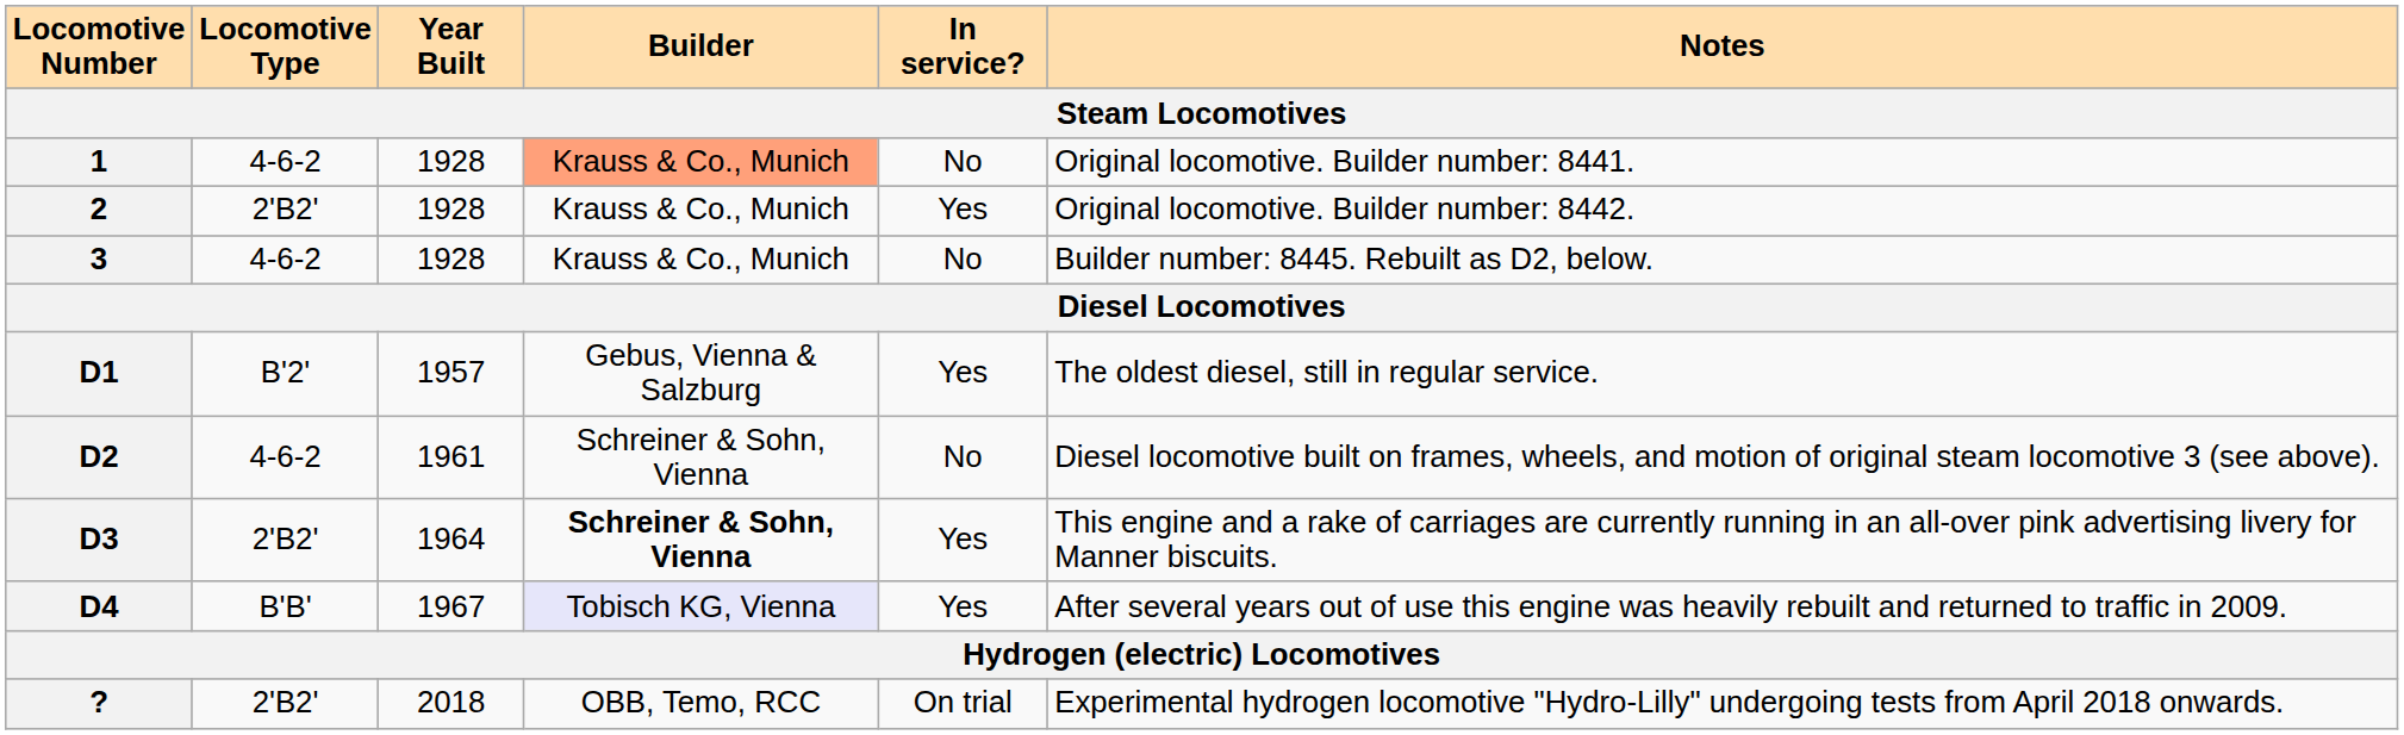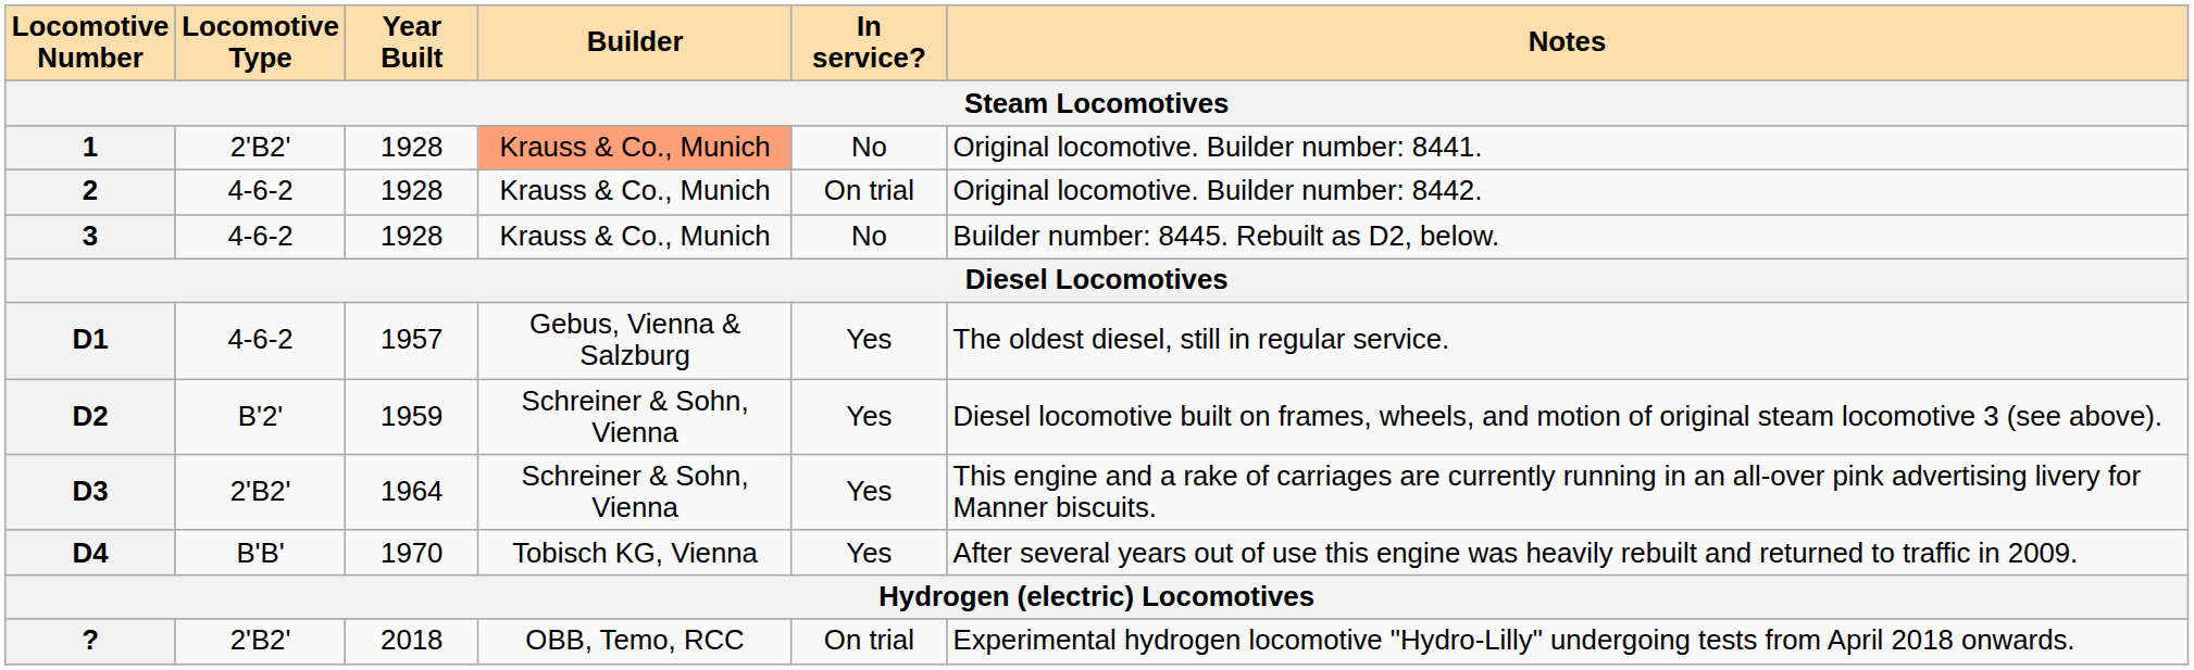 <table class="wikitable">
 <tr>
 <th style="background:#ffdead;">Locomotive<br>Number</th>
 <th style="background:#ffdead;">Locomotive<br>Type</th>
 <th style="background:#ffdead;">Year Built</th>
 <th style="background:#ffdead;">Builder</th>
 <th style="background:#ffdead;">In service?</th>
 <th style="background:#ffdead;">Notes</th>
 </tr>
 <tr>
 <th colspan=6>Steam Locomotives</th>
 </tr>
 <tr>
 <th align="center">1</th>
-<td align="center">4-6-2</td>
+<td align="center">2'B2'</td>
 <td align="center">1928</td>
 <td align="center" style="background: lightsalmon;">Krauss & Co., Munich</td>
 <td align="center">No</td>
 <td>Original locomotive. Builder number: 8441.</td>
 </tr>
 <tr>
 <th align="center">2</th>
-<td align="center">2'B2'</td>
+<td align="center">4-6-2</td>
 <td align="center">1928</td>
 <td align="center">Krauss & Co., Munich</td>
-<td align="center">Yes</td>
+<td align="center">On trial</td>
 <td>Original locomotive. Builder number: 8442.</td>
 </tr>
 <tr>
 <th align="center">3</th>
 <td align="center">4-6-2</td>
 <td align="center">1928</td>
 <td align="center">Krauss & Co., Munich</td>
 <td align="center">No</td>
 <td>Builder number: 8445. Rebuilt as D2, below.</td>
 </tr>
 <tr>
 <th colspan=6>Diesel Locomotives</th>
 </tr>
 <tr>
 <th align="center">D1</th>
-<td align="center">B'2'</td>
+<td align="center">4-6-2</td>
 <td align="center">1957</td>
 <td align="center">Gebus, Vienna & Salzburg</td>
 <td align="center">Yes</td>
 <td>The oldest diesel, still in regular service.</td>
 </tr>
 <tr>
 <th align="center">D2</th>
-<td align="center">4-6-2</td>
-<td align="center">1961</td>
+<td align="center">B'2'</td>
+<td align="center">1959</td>
 <td align="center">Schreiner & Sohn, Vienna</td>
-<td align="center">No</td>
+<td align="center">Yes</td>
 <td>Diesel locomotive built on frames, wheels, and motion of original steam locomotive 3 (see above).</td>
 </tr>
 <tr>
 <th align="center">D3</th>
 <td align="center">2'B2'</td>
 <td align="center">1964</td>
-<td align="center"><strong>Schreiner & Sohn, Vienna</strong></td>
+<td align="center">Schreiner & Sohn, Vienna</td>
 <td align="center">Yes</td>
 <td>This engine and a rake of carriages are currently running in an all-over pink advertising livery for Manner biscuits.</td>
 </tr>
 <tr>
 <th align="center">D4</th>
 <td align="center">B'B'</td>
-<td align="center">1967</td>
-<td align="center" style="background: lavender;">Tobisch KG, Vienna</td>
+<td align="center">1970</td>
+<td align="center">Tobisch KG, Vienna</td>
 <td align="center">Yes</td>
 <td>After several years out of use this engine was heavily rebuilt and returned to traffic in 2009.</td>
 </tr>
 <tr>
 <th colspan=6>Hydrogen (electric) Locomotives</th>
 </tr>
 <tr>
 <th align="center">?</th>
 <td align="center">2'B2'</td>
 <td align="center">2018</td>
 <td align="center">OBB, Temo, RCC</td>
 <td align="center">On trial</td>
 <td>Experimental hydrogen locomotive "Hydro-Lilly" undergoing tests from April 2018 onwards.</td>
 </tr>
 </table>
